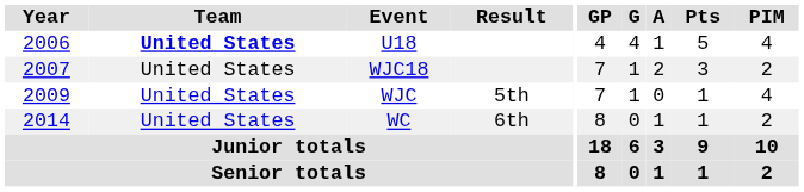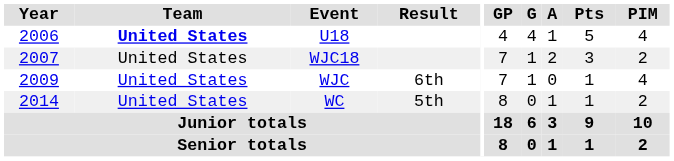 <table border="0" cellpadding="1" cellspacing="0" ID="Table3" style="text-align:center; width:40em;">
 <tr style="background:#e0e0e0;">
 <th>Year</th>
 <th>Team</th>
 <th>Event</th>
 <th>Result</th>
 <th rowspan="99" style="background:#fff;"></th>
 <th>GP</th>
 <th>G</th>
 <th>A</th>
 <th>Pts</th>
 <th>PIM</th>
 </tr>
 <tr>
 <td><a href='#'>2006</a></td>
 <td><strong><a href='#'>United States</a></strong></td>
 <td><a href='#'>U18</a></td>
 <td></td>
 <td>4</td>
 <td>4</td>
 <td>1</td>
 <td>5</td>
 <td>4</td>
 </tr>
 <tr style="background:#f0f0f0;">
 <td><a href='#'>2007</a></td>
 <td>United States</td>
 <td><a href='#'>WJC18</a></td>
 <td></td>
 <td>7</td>
 <td>1</td>
 <td>2</td>
 <td>3</td>
 <td>2</td>
 </tr>
 <tr>
 <td><a href='#'>2009</a></td>
 <td><a href='#'>United States</a></td>
 <td><a href='#'>WJC</a></td>
-<td>5th</td>
+<td>6th</td>
 <td>7</td>
 <td>1</td>
 <td>0</td>
 <td>1</td>
 <td>4</td>
 </tr>
 <tr style="background:#f0f0f0;">
 <td><a href='#'>2014</a></td>
 <td><a href='#'>United States</a></td>
 <td><a href='#'>WC</a></td>
-<td>6th</td>
+<td>5th</td>
 <td>8</td>
 <td>0</td>
 <td>1</td>
 <td>1</td>
 <td>2</td>
 </tr>
 <tr style="background:#e0e0e0;">
 <th colspan="4">Junior totals</th>
 <th>18</th>
 <th>6</th>
 <th>3</th>
 <th>9</th>
 <th>10</th>
 </tr>
 <tr style="background:#e0e0e0;">
 <th colspan="4">Senior totals</th>
 <th>8</th>
 <th>0</th>
 <th>1</th>
 <th>1</th>
 <th>2</th>
 </tr>
 </table>
